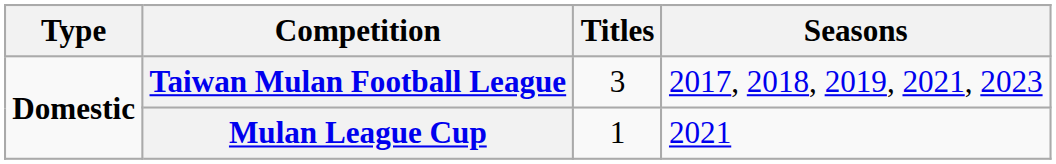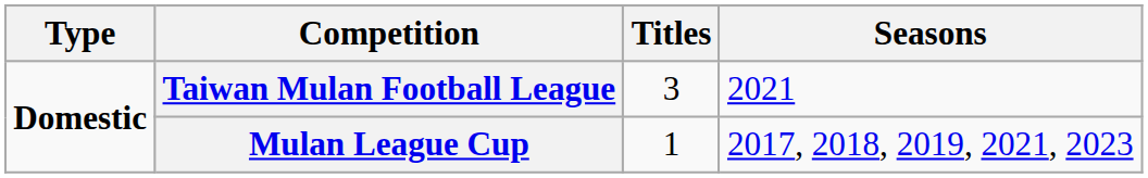 <table class="wikitable plainrowheaders" style="font-size:95%; text-align:center;">
 <tr>
 <th>Type</th>
 <th>Competition</th>
 <th>Titles</th>
 <th>Seasons</th>
 </tr>
 <tr>
 <td rowspan="2"><strong>Domestic</strong></td>
 <th scope=col><a href='#'>Taiwan Mulan Football League</a></th>
 <td align="center">3</td>
-<td align="left"><a href='#'>2017</a>, <a href='#'>2018</a>, <a href='#'>2019</a>, <a href='#'>2021</a>, <a href='#'>2023</a></td>
+<td align="left"><a href='#'>2021</a></td>
 </tr>
 <tr>
 <th scope=col><a href='#'>Mulan League Cup</a></th>
 <td align="center">1</td>
-<td align="left"><a href='#'>2021</a></td>
+<td align="left"><a href='#'>2017</a>, <a href='#'>2018</a>, <a href='#'>2019</a>, <a href='#'>2021</a>, <a href='#'>2023</a></td>
 </tr>
 </table>
